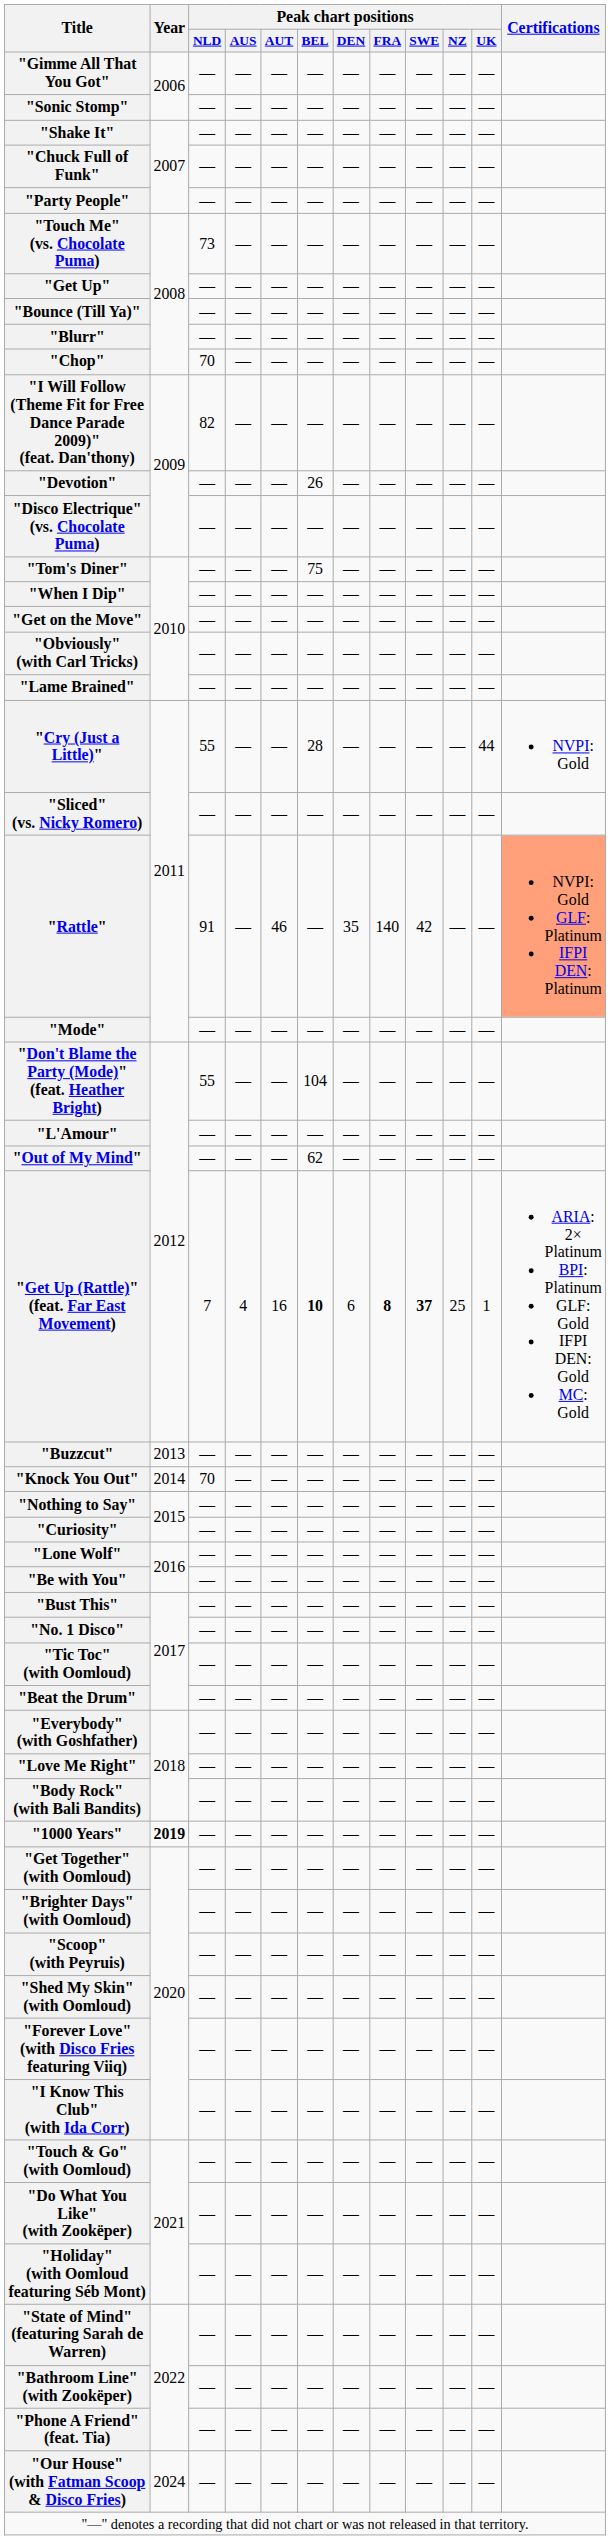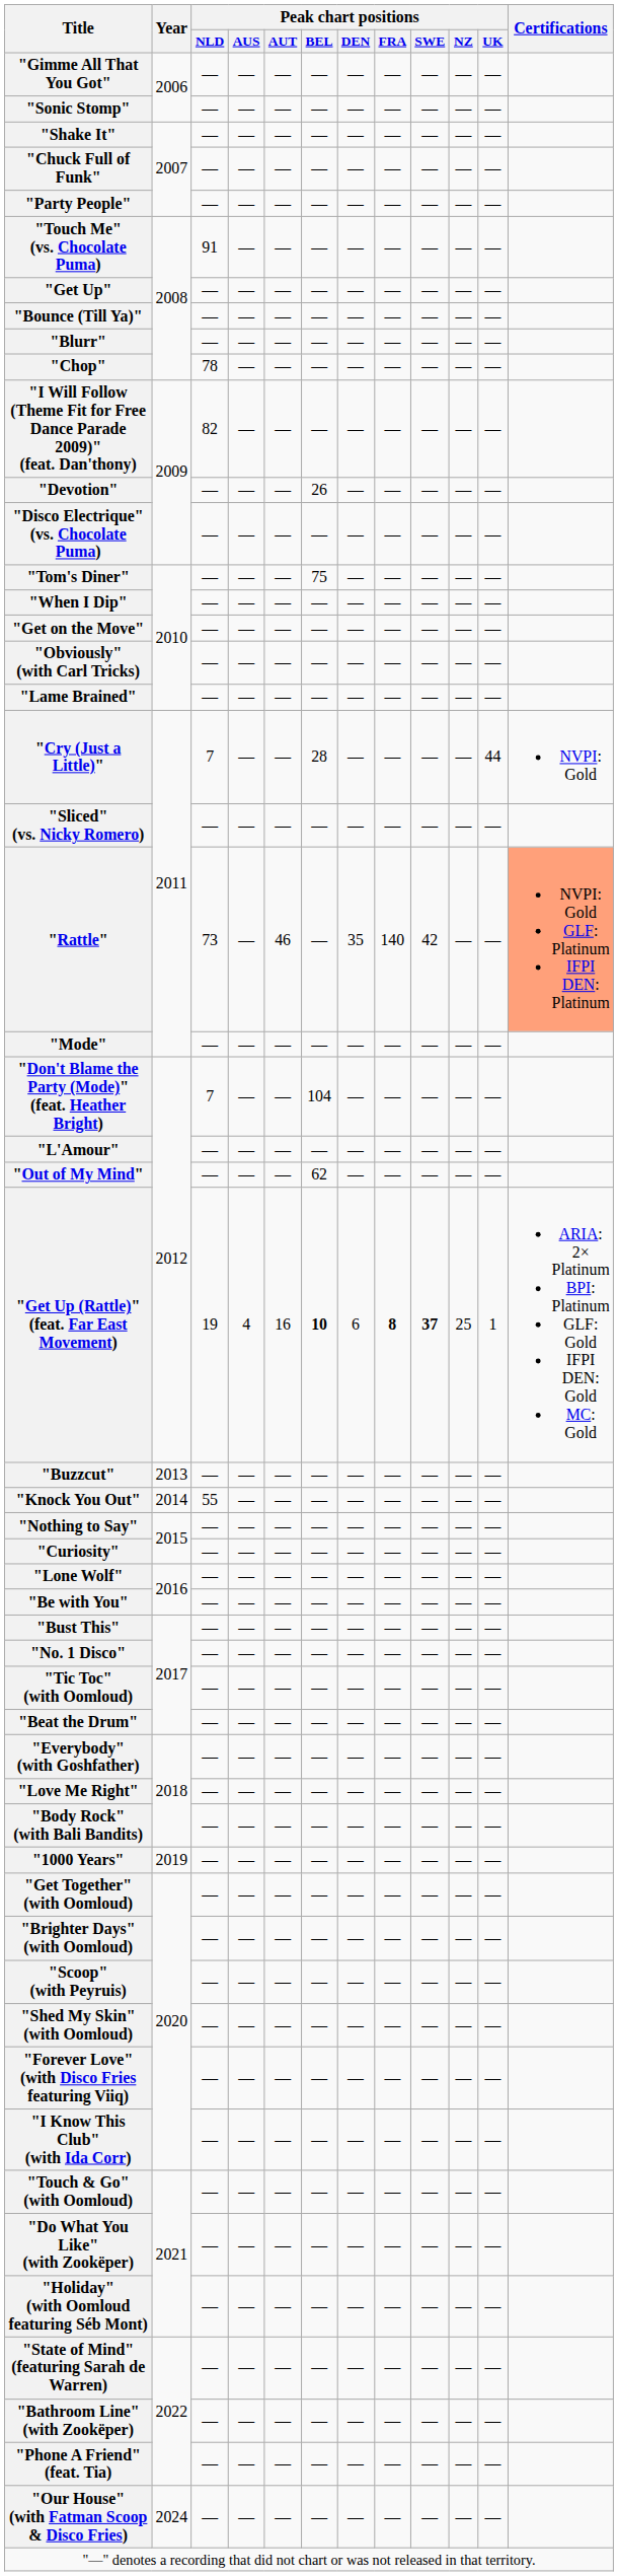 <table class="wikitable plainrowheaders" style="text-align:center;" border="1">
 <tr>
 <th scope="col" rowspan="2" style="width:25em;">Title</th>
 <th scope="col" rowspan="2" style="width:1em;">Year</th>
 <th scope="col" colspan="9">Peak chart positions</th>
 <th scope="col" rowspan="2"><a href='#'>Certifications</a></th>
 </tr>
 <tr>
 <th scope="col" style="width:3em;font-size:85%;"><a href='#'>NLD</a><br></th>
 <th scope="col" style="width:3em;font-size:85%;"><a href='#'>AUS</a><br></th>
 <th scope="col" style="width:3em;font-size:85%;"><a href='#'>AUT</a><br></th>
 <th scope="col" style="width:3em;font-size:85%;"><a href='#'>BEL</a><br></th>
 <th scope="col" style="width:3em;font-size:85%;"><a href='#'>DEN</a><br></th>
 <th scope="col" style="width:3em;font-size:85%;"><a href='#'>FRA</a><br></th>
 <th scope="col" style="width:3em;font-size:85%;"><a href='#'>SWE</a><br></th>
 <th scope="col" style="width:3em;font-size:85%;"><a href='#'>NZ</a><br></th>
 <th scope="col" style="width:3em;font-size:85%;"><a href='#'>UK</a><br></th>
 </tr>
 <tr>
 <th scope="row">"Gimme All That You Got"</th>
 <td rowspan="2">2006</td>
 <td>—</td>
 <td>—</td>
 <td>—</td>
 <td>—</td>
 <td>—</td>
 <td>—</td>
 <td>—</td>
 <td>—</td>
 <td>—</td>
 <td></td>
 </tr>
 <tr>
 <th scope="row">"Sonic Stomp"</th>
 <td>—</td>
 <td>—</td>
 <td>—</td>
 <td>—</td>
 <td>—</td>
 <td>—</td>
 <td>—</td>
 <td>—</td>
 <td>—</td>
 <td></td>
 </tr>
 <tr>
 <th scope="row">"Shake It"</th>
 <td rowspan="3">2007</td>
 <td>—</td>
 <td>—</td>
 <td>—</td>
 <td>—</td>
 <td>—</td>
 <td>—</td>
 <td>—</td>
 <td>—</td>
 <td>—</td>
 <td></td>
 </tr>
 <tr>
 <th scope="row">"Chuck Full of Funk"</th>
 <td>—</td>
 <td>—</td>
 <td>—</td>
 <td>—</td>
 <td>—</td>
 <td>—</td>
 <td>—</td>
 <td>—</td>
 <td>—</td>
 <td></td>
 </tr>
 <tr>
 <th scope="row">"Party People"</th>
 <td>—</td>
 <td>—</td>
 <td>—</td>
 <td>—</td>
 <td>—</td>
 <td>—</td>
 <td>—</td>
 <td>—</td>
 <td>—</td>
 <td></td>
 </tr>
 <tr>
 <th scope="row">"Touch Me"<br><span>(vs. <a href='#'>Chocolate Puma</a>)</span></th>
 <td rowspan="5">2008</td>
-<td>73</td>
+<td>91</td>
 <td>—</td>
 <td>—</td>
 <td>—</td>
 <td>—</td>
 <td>—</td>
 <td>—</td>
 <td>—</td>
 <td>—</td>
 <td></td>
 </tr>
 <tr>
 <th scope="row">"Get Up"</th>
 <td>—</td>
 <td>—</td>
 <td>—</td>
 <td>—</td>
 <td>—</td>
 <td>—</td>
 <td>—</td>
 <td>—</td>
 <td>—</td>
 <td></td>
 </tr>
 <tr>
 <th scope="row">"Bounce (Till Ya)"</th>
 <td>—</td>
 <td>—</td>
 <td>—</td>
 <td>—</td>
 <td>—</td>
 <td>—</td>
 <td>—</td>
 <td>—</td>
 <td>—</td>
 <td></td>
 </tr>
 <tr>
 <th scope="row">"Blurr"</th>
 <td>—</td>
 <td>—</td>
 <td>—</td>
 <td>—</td>
 <td>—</td>
 <td>—</td>
 <td>—</td>
 <td>—</td>
 <td>—</td>
 <td></td>
 </tr>
 <tr>
 <th scope="row">"Chop"</th>
-<td>70</td>
+<td>78</td>
 <td>—</td>
 <td>—</td>
 <td>—</td>
 <td>—</td>
 <td>—</td>
 <td>—</td>
 <td>—</td>
 <td>—</td>
 <td></td>
 </tr>
 <tr>
 <th scope="row">"I Will Follow (Theme Fit for Free Dance Parade 2009)"<br><span>(feat. Dan'thony)</span></th>
 <td rowspan="3">2009</td>
 <td>82</td>
 <td>—</td>
 <td>—</td>
 <td>—</td>
 <td>—</td>
 <td>—</td>
 <td>—</td>
 <td>—</td>
 <td>—</td>
 <td></td>
 </tr>
 <tr>
 <th scope="row">"Devotion"</th>
 <td>—</td>
 <td>—</td>
 <td>—</td>
 <td>26</td>
 <td>—</td>
 <td>—</td>
 <td>—</td>
 <td>—</td>
 <td>—</td>
 <td></td>
 </tr>
 <tr>
 <th scope="row">"Disco Electrique"<br><span>(vs. <a href='#'>Chocolate Puma</a>)</span></th>
 <td>—</td>
 <td>—</td>
 <td>—</td>
 <td>—</td>
 <td>—</td>
 <td>—</td>
 <td>—</td>
 <td>—</td>
 <td>—</td>
 <td></td>
 </tr>
 <tr>
 <th scope="row">"Tom's Diner"</th>
 <td rowspan="5">2010</td>
 <td>—</td>
 <td>—</td>
 <td>—</td>
 <td>75</td>
 <td>—</td>
 <td>—</td>
 <td>—</td>
 <td>—</td>
 <td>—</td>
 <td></td>
 </tr>
 <tr>
 <th scope="row">"When I Dip"</th>
 <td>—</td>
 <td>—</td>
 <td>—</td>
 <td>—</td>
 <td>—</td>
 <td>—</td>
 <td>—</td>
 <td>—</td>
 <td>—</td>
 <td></td>
 </tr>
 <tr>
 <th scope="row">"Get on the Move"</th>
 <td>—</td>
 <td>—</td>
 <td>—</td>
 <td>—</td>
 <td>—</td>
 <td>—</td>
 <td>—</td>
 <td>—</td>
 <td>—</td>
 <td></td>
 </tr>
 <tr>
 <th scope="row">"Obviously"<br><span>(with Carl Tricks)</span></th>
 <td>—</td>
 <td>—</td>
 <td>—</td>
 <td>—</td>
 <td>—</td>
 <td>—</td>
 <td>—</td>
 <td>—</td>
 <td>—</td>
 <td></td>
 </tr>
 <tr>
 <th scope="row">"Lame Brained"</th>
 <td>—</td>
 <td>—</td>
 <td>—</td>
 <td>—</td>
 <td>—</td>
 <td>—</td>
 <td>—</td>
 <td>—</td>
 <td>—</td>
 <td></td>
 </tr>
 <tr>
 <th scope="row">"<a href='#'>Cry (Just a Little)</a>"</th>
 <td rowspan="4">2011</td>
-<td>55</td>
+<td>7</td>
 <td>—</td>
 <td>—</td>
 <td>28</td>
 <td>—</td>
 <td>—</td>
 <td>—</td>
 <td>—</td>
 <td>44</td>
 <td><br><ul><li><a href='#'>NVPI</a>: Gold</li></ul></td>
 </tr>
 <tr>
 <th scope="row">"Sliced"<br><span>(vs. <a href='#'>Nicky Romero</a>)</span></th>
 <td>—</td>
 <td>—</td>
 <td>—</td>
 <td>—</td>
 <td>—</td>
 <td>—</td>
 <td>—</td>
 <td>—</td>
 <td>—</td>
 <td></td>
 </tr>
 <tr>
 <th scope="row">"<a href='#'>Rattle</a>"</th>
-<td>91</td>
+<td>73</td>
 <td>—</td>
 <td>46</td>
 <td>—</td>
 <td>35</td>
 <td>140</td>
 <td>42</td>
 <td>—</td>
 <td>—</td>
 <td style="background: lightsalmon;"><br><ul><li>NVPI: Gold</li><li><a href='#'>GLF</a>: Platinum</li><li><a href='#'>IFPI DEN</a>: Platinum</li></ul></td>
 </tr>
 <tr>
 <th scope="row">"Mode"</th>
 <td>—</td>
 <td>—</td>
 <td>—</td>
 <td>—</td>
 <td>—</td>
 <td>—</td>
 <td>—</td>
 <td>—</td>
 <td>—</td>
 <td></td>
 </tr>
 <tr>
 <th scope="row">"<a href='#'>Don't Blame the Party (Mode)</a>"<br><span>(feat. <a href='#'>Heather Bright</a>)</span></th>
 <td rowspan="4">2012</td>
-<td>55</td>
+<td>7</td>
 <td>—</td>
 <td>—</td>
 <td>104</td>
 <td>—</td>
 <td>—</td>
 <td>—</td>
 <td>—</td>
 <td>—</td>
 <td></td>
 </tr>
 <tr>
 <th scope="row">"L'Amour"</th>
 <td>—</td>
 <td>—</td>
 <td>—</td>
 <td>—</td>
 <td>—</td>
 <td>—</td>
 <td>—</td>
 <td>—</td>
 <td>—</td>
 <td></td>
 </tr>
 <tr>
 <th scope="row">"<a href='#'>Out of My Mind</a>"</th>
 <td>—</td>
 <td>—</td>
 <td>—</td>
 <td>62</td>
 <td>—</td>
 <td>—</td>
 <td>—</td>
 <td>—</td>
 <td>—</td>
 <td></td>
 </tr>
 <tr>
 <th scope="row">"<a href='#'>Get Up (Rattle)</a>"<br><span>(feat. <a href='#'>Far East Movement</a>)</span></th>
-<td>7</td>
+<td>19</td>
 <td>4</td>
 <td>16</td>
 <td><strong>10</strong></td>
 <td>6</td>
 <td><strong>8</strong></td>
 <td><strong>37</strong></td>
 <td>25</td>
 <td>1</td>
 <td><br><ul><li><a href='#'>ARIA</a>: 2× Platinum</li><li><a href='#'>BPI</a>: Platinum</li><li>GLF: Gold</li><li>IFPI DEN: Gold</li><li><a href='#'>MC</a>: Gold</li></ul></td>
 </tr>
 <tr>
 <th scope="row">"Buzzcut"</th>
 <td>2013</td>
 <td>—</td>
 <td>—</td>
 <td>—</td>
 <td>—</td>
 <td>—</td>
 <td>—</td>
 <td>—</td>
 <td>—</td>
 <td>—</td>
 <td></td>
 </tr>
 <tr>
 <th scope="row">"Knock You Out"</th>
 <td>2014</td>
-<td>70</td>
+<td>55</td>
 <td>—</td>
 <td>—</td>
 <td>—</td>
 <td>—</td>
 <td>—</td>
 <td>—</td>
 <td>—</td>
 <td>—</td>
 <td></td>
 </tr>
 <tr>
 <th scope="row">"Nothing to Say"</th>
 <td rowspan="2">2015</td>
 <td>—</td>
 <td>—</td>
 <td>—</td>
 <td>—</td>
 <td>—</td>
 <td>—</td>
 <td>—</td>
 <td>—</td>
 <td>—</td>
 <td></td>
 </tr>
 <tr>
 <th scope="row">"Curiosity"</th>
 <td>—</td>
 <td>—</td>
 <td>—</td>
 <td>—</td>
 <td>—</td>
 <td>—</td>
 <td>—</td>
 <td>—</td>
 <td>—</td>
 <td></td>
 </tr>
 <tr>
 <th scope="row">"Lone Wolf"</th>
 <td rowspan="2">2016</td>
 <td>—</td>
 <td>—</td>
 <td>—</td>
 <td>—</td>
 <td>—</td>
 <td>—</td>
 <td>—</td>
 <td>—</td>
 <td>—</td>
 <td></td>
 </tr>
 <tr>
 <th scope="row">"Be with You"</th>
 <td>—</td>
 <td>—</td>
 <td>—</td>
 <td>—</td>
 <td>—</td>
 <td>—</td>
 <td>—</td>
 <td>—</td>
 <td>—</td>
 <td></td>
 </tr>
 <tr>
 <th scope="row">"Bust This"</th>
 <td rowspan="4">2017</td>
 <td>—</td>
 <td>—</td>
 <td>—</td>
 <td>—</td>
 <td>—</td>
 <td>—</td>
 <td>—</td>
 <td>—</td>
 <td>—</td>
 <td></td>
 </tr>
 <tr>
 <th scope="row">"No. 1 Disco"</th>
 <td>—</td>
 <td>—</td>
 <td>—</td>
 <td>—</td>
 <td>—</td>
 <td>—</td>
 <td>—</td>
 <td>—</td>
 <td>—</td>
 <td></td>
 </tr>
 <tr>
 <th scope="row">"Tic Toc"<br><span>(with Oomloud)</span></th>
 <td>—</td>
 <td>—</td>
 <td>—</td>
 <td>—</td>
 <td>—</td>
 <td>—</td>
 <td>—</td>
 <td>—</td>
 <td>—</td>
 <td></td>
 </tr>
 <tr>
 <th scope="row">"Beat the Drum"</th>
 <td>—</td>
 <td>—</td>
 <td>—</td>
 <td>—</td>
 <td>—</td>
 <td>—</td>
 <td>—</td>
 <td>—</td>
 <td>—</td>
 <td></td>
 </tr>
 <tr>
 <th scope="row">"Everybody"<br><span>(with Goshfather)</span></th>
 <td rowspan="3">2018</td>
 <td>—</td>
 <td>—</td>
 <td>—</td>
 <td>—</td>
 <td>—</td>
 <td>—</td>
 <td>—</td>
 <td>—</td>
 <td>—</td>
 <td></td>
 </tr>
 <tr>
 <th scope="row">"Love Me Right"</th>
 <td>—</td>
 <td>—</td>
 <td>—</td>
 <td>—</td>
 <td>—</td>
 <td>—</td>
 <td>—</td>
 <td>—</td>
 <td>—</td>
 <td></td>
 </tr>
 <tr>
 <th scope="row">"Body Rock"<br><span>(with Bali Bandits)</span></th>
 <td>—</td>
 <td>—</td>
 <td>—</td>
 <td>—</td>
 <td>—</td>
 <td>—</td>
 <td>—</td>
 <td>—</td>
 <td>—</td>
 <td></td>
 </tr>
 <tr>
 <th scope="row">"1000 Years"</th>
-<td><strong>2019</strong></td>
+<td>2019</td>
 <td>—</td>
 <td>—</td>
 <td>—</td>
 <td>—</td>
 <td>—</td>
 <td>—</td>
 <td>—</td>
 <td>—</td>
 <td>—</td>
 <td></td>
 </tr>
 <tr>
 <th scope="row">"Get Together"<br><span>(with Oomloud)</span></th>
 <td rowspan="6">2020</td>
 <td>—</td>
 <td>—</td>
 <td>—</td>
 <td>—</td>
 <td>—</td>
 <td>—</td>
 <td>—</td>
 <td>—</td>
 <td>—</td>
 <td></td>
 </tr>
 <tr>
 <th scope="row">"Brighter Days"<br><span>(with Oomloud)</span></th>
 <td>—</td>
 <td>—</td>
 <td>—</td>
 <td>—</td>
 <td>—</td>
 <td>—</td>
 <td>—</td>
 <td>—</td>
 <td>—</td>
 <td></td>
 </tr>
 <tr>
 <th scope="row">"Scoop" <br><span>(with Peyruis)</span></th>
 <td>—</td>
 <td>—</td>
 <td>—</td>
 <td>—</td>
 <td>—</td>
 <td>—</td>
 <td>—</td>
 <td>—</td>
 <td>—</td>
 <td></td>
 </tr>
 <tr>
 <th scope="row">"Shed My Skin" <br><span>(with Oomloud)</span></th>
 <td>—</td>
 <td>—</td>
 <td>—</td>
 <td>—</td>
 <td>—</td>
 <td>—</td>
 <td>—</td>
 <td>—</td>
 <td>—</td>
 <td></td>
 </tr>
 <tr>
 <th scope="row">"Forever Love" <br><span>(with <a href='#'>Disco Fries</a> featuring Viiq)</span></th>
 <td>—</td>
 <td>—</td>
 <td>—</td>
 <td>—</td>
 <td>—</td>
 <td>—</td>
 <td>—</td>
 <td>—</td>
 <td>—</td>
 <td></td>
 </tr>
 <tr>
 <th scope="row">"I Know This Club" <br><span>(with <a href='#'>Ida Corr</a>)</span></th>
 <td>—</td>
 <td>—</td>
 <td>—</td>
 <td>—</td>
 <td>—</td>
 <td>—</td>
 <td>—</td>
 <td>—</td>
 <td>—</td>
 <td></td>
 </tr>
 <tr>
 <th scope="row">"Touch & Go" <br><span>(with Oomloud)</span></th>
 <td rowspan="3">2021</td>
 <td>—</td>
 <td>—</td>
 <td>—</td>
 <td>—</td>
 <td>—</td>
 <td>—</td>
 <td>—</td>
 <td>—</td>
 <td>—</td>
 <td></td>
 </tr>
 <tr>
 <th scope="row">"Do What You Like" <br><span>(with Zookëper)</span></th>
 <td>—</td>
 <td>—</td>
 <td>—</td>
 <td>—</td>
 <td>—</td>
 <td>—</td>
 <td>—</td>
 <td>—</td>
 <td>—</td>
 <td></td>
 </tr>
 <tr>
 <th scope="row">"Holiday" <br><span>(with Oomloud featuring Séb Mont)</span></th>
 <td>—</td>
 <td>—</td>
 <td>—</td>
 <td>—</td>
 <td>—</td>
 <td>—</td>
 <td>—</td>
 <td>—</td>
 <td>—</td>
 <td></td>
 </tr>
 <tr>
 <th scope="row">"State of Mind" <br><span>(featuring Sarah de Warren)</span></th>
 <td rowspan="3">2022</td>
 <td>—</td>
 <td>—</td>
 <td>—</td>
 <td>—</td>
 <td>—</td>
 <td>—</td>
 <td>—</td>
 <td>—</td>
 <td>—</td>
 <td></td>
 </tr>
 <tr>
 <th scope="row">"Bathroom Line" <br><span>(with Zookëper)</span></th>
 <td>—</td>
 <td>—</td>
 <td>—</td>
 <td>—</td>
 <td>—</td>
 <td>—</td>
 <td>—</td>
 <td>—</td>
 <td>—</td>
 <td></td>
 </tr>
 <tr>
 <th scope="row">"Phone A Friend" <br><span>(feat. Tia)</span></th>
 <td>—</td>
 <td>—</td>
 <td>—</td>
 <td>—</td>
 <td>—</td>
 <td>—</td>
 <td>—</td>
 <td>—</td>
 <td>—</td>
 <td></td>
 </tr>
 <tr>
 <th scope="row">"Our House" <br><span>(with <a href='#'>Fatman Scoop</a> & <a href='#'>Disco Fries</a>)</span></th>
 <td>2024</td>
 <td>—</td>
 <td>—</td>
 <td>—</td>
 <td>—</td>
 <td>—</td>
 <td>—</td>
 <td>—</td>
 <td>—</td>
 <td>—</td>
 <td></td>
 </tr>
 <tr>
 <td colspan="13" style="font-size:90%">"—" denotes a recording that did not chart or was not released in that territory.</td>
 </tr>
 </table>
